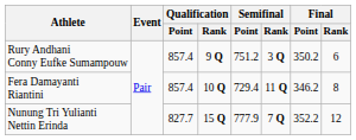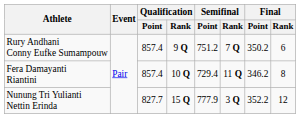 <table class=wikitable style=font-size:90%;text-align:center>
 <tr>
 <th rowspan="2">Athlete</th>
 <th rowspan="2">Event</th>
 <th colspan=2>Qualification</th>
 <th colspan=2>Semifinal</th>
 <th colspan=2>Final</th>
 </tr>
 <tr style="font-size:95%">
 <th>Point</th>
 <th>Rank</th>
 <th>Point</th>
 <th>Rank</th>
 <th>Point</th>
 <th>Rank</th>
 </tr>
 <tr>
 <td align=left>Rury Andhani<br>Conny Eufke Sumampouw</td>
 <td align=left rowspan=3><a href='#'>Pair</a></td>
 <td>857.4</td>
 <td>9 <strong>Q</strong></td>
 <td>751.2</td>
-<td>3 <strong>Q</strong></td>
+<td>7 <strong>Q</strong></td>
 <td>350.2</td>
 <td>6</td>
 </tr>
 <tr>
 <td align=left>Fera Damayanti<br>Riantini</td>
 <td>857.4</td>
 <td>10 <strong>Q</strong></td>
 <td>729.4</td>
 <td>11 <strong>Q</strong></td>
 <td>346.2</td>
 <td>8</td>
 </tr>
 <tr>
 <td align=left>Nunung Tri Yulianti<br>Nettin Erinda</td>
 <td>827.7</td>
 <td>15 <strong>Q</strong></td>
 <td>777.9</td>
-<td>7 <strong>Q</strong></td>
+<td>3 <strong>Q</strong></td>
 <td>352.2</td>
 <td>12</td>
 </tr>
 </table>
